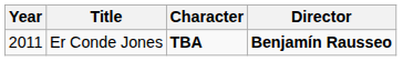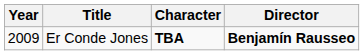 <table class="wikitable">
 <tr>
 <th>Year</th>
 <th>Title</th>
 <th>Character</th>
 <th>Director</th>
 </tr>
 <tr>
-<td>2011</td>
+<td>2009</td>
 <td>Er Conde Jones</td>
 <td><strong>TBA</strong></td>
 <td><strong>Benjamín Rausseo</strong></td>
 </tr>
 </table>
